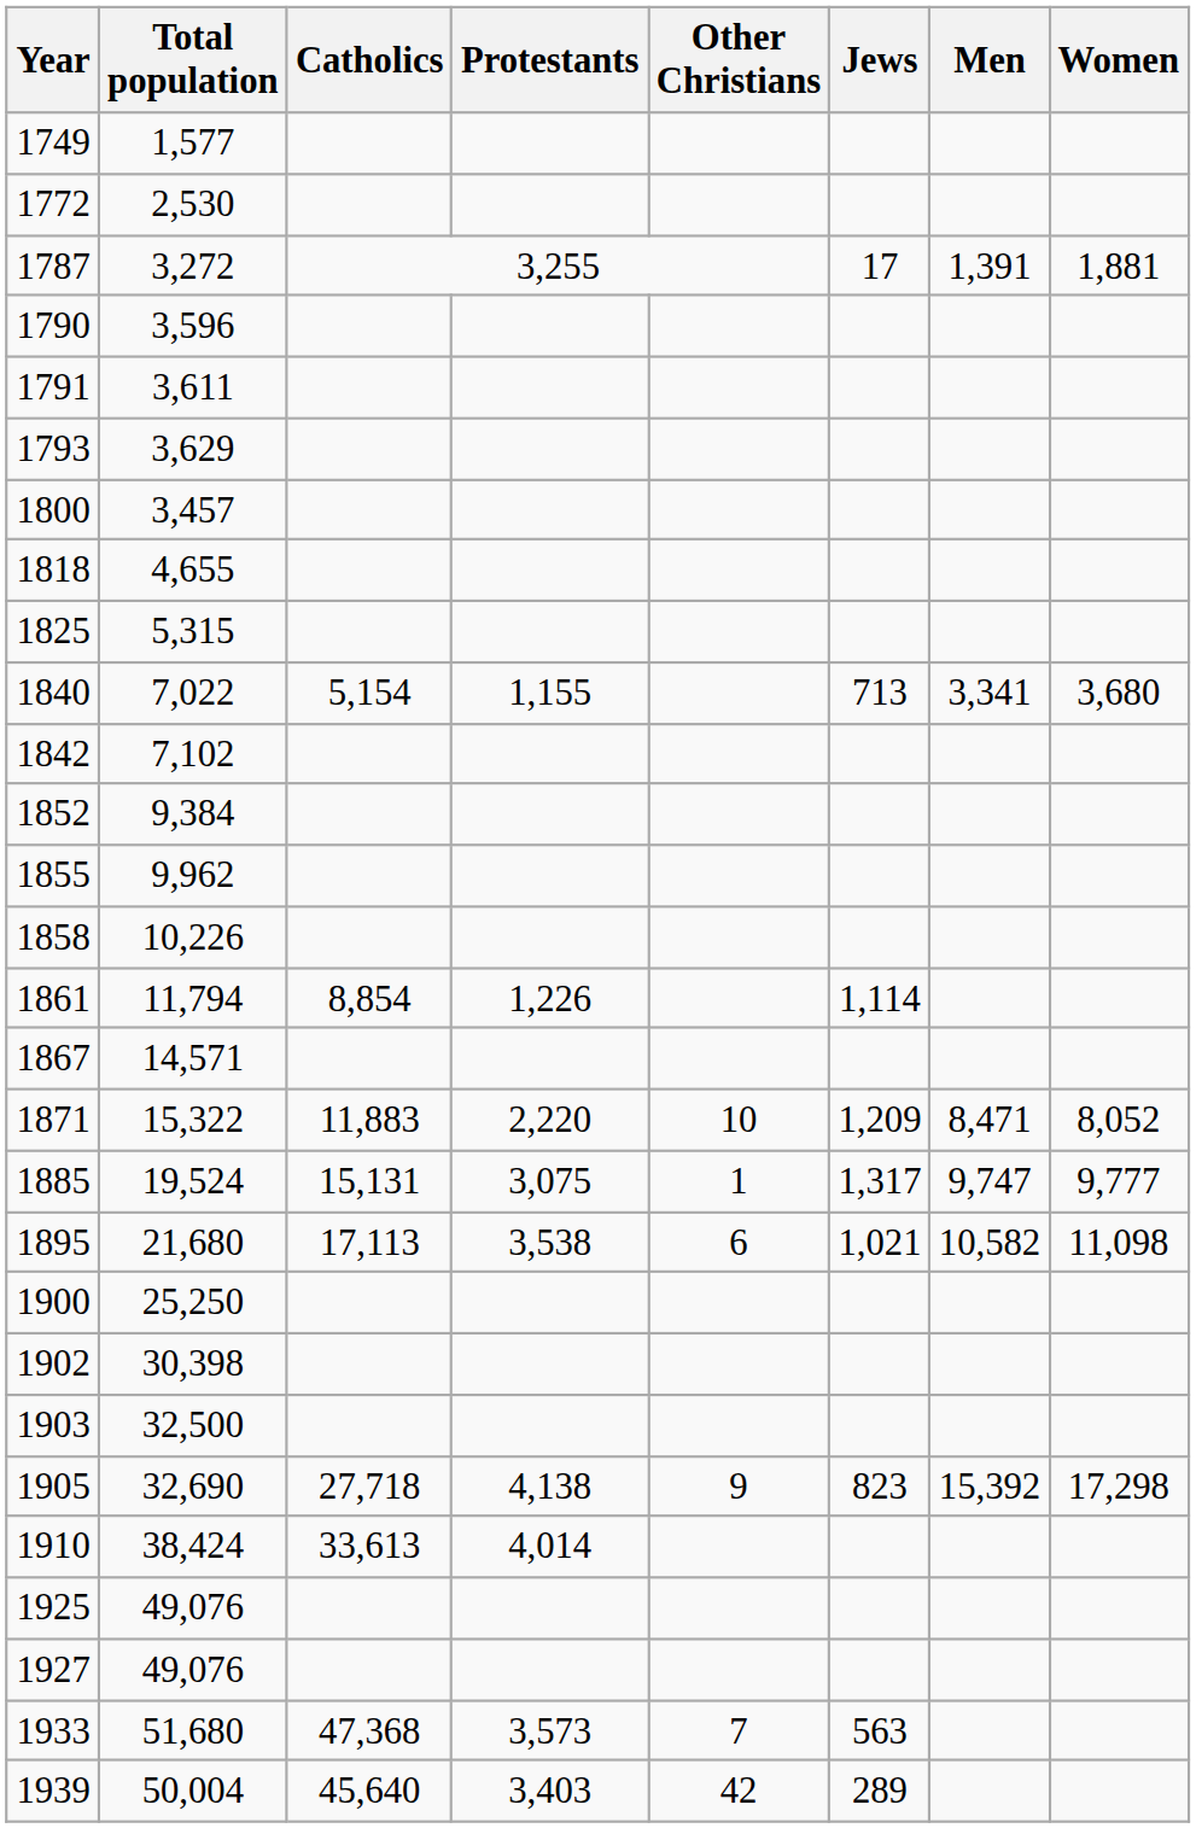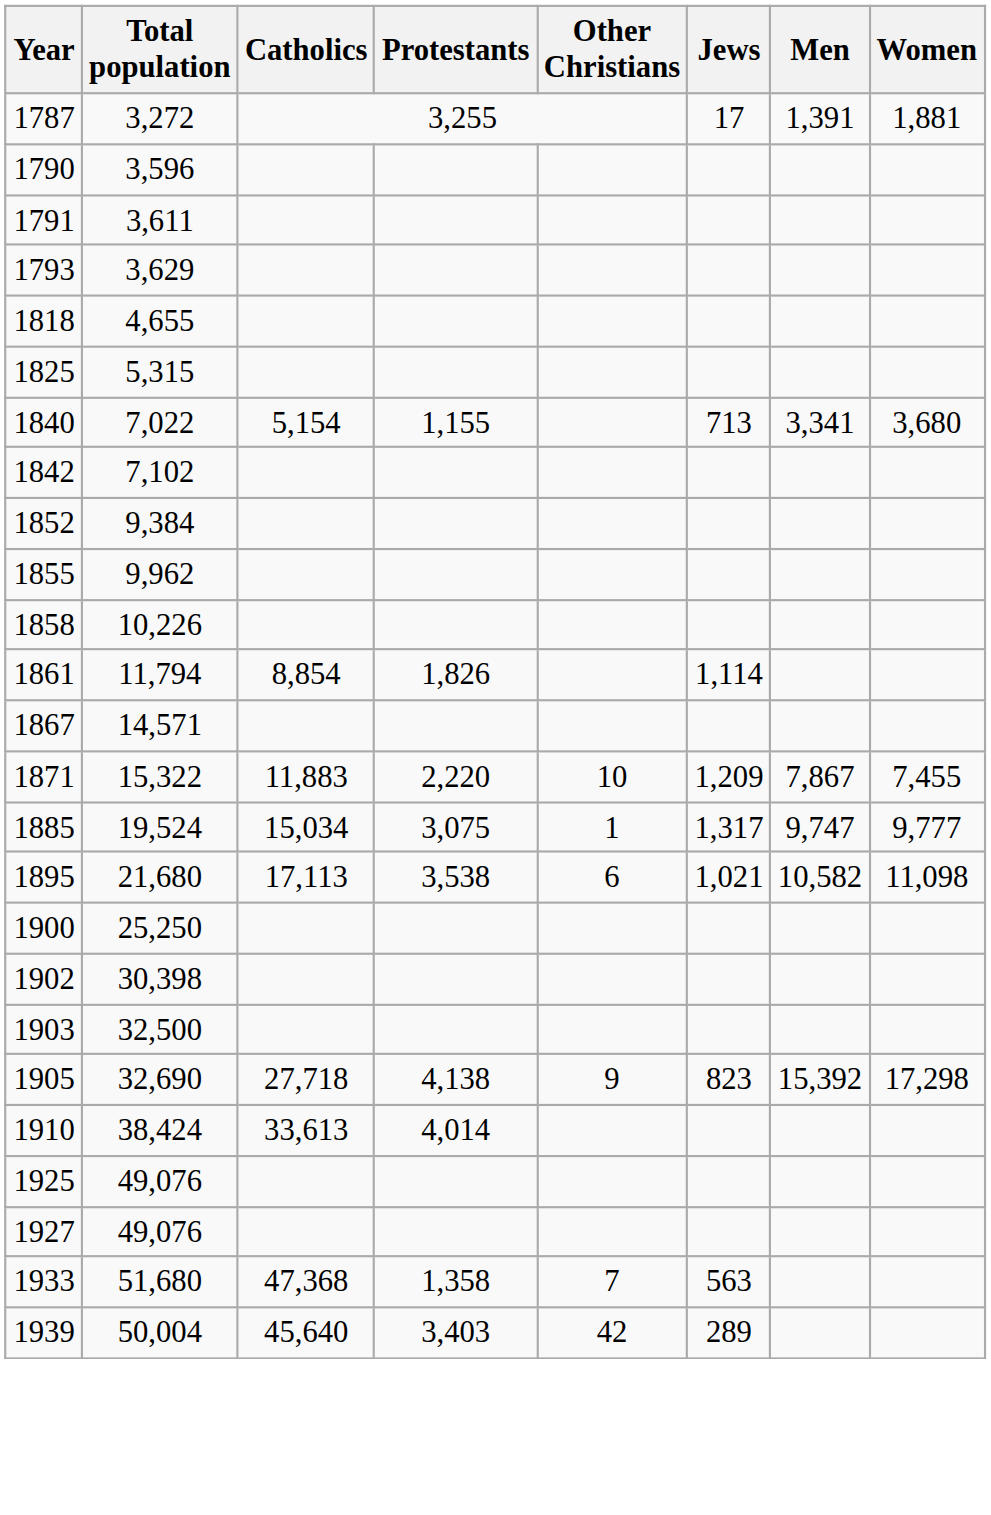 <table class="wikitable" style="width:30%; text-align:center; font-size:90%; margin-left:10px; margin-bottom:10px; border: 1px solid #88a;float: right;">
 <tr>
 <th>Year</th>
 <th>Total population</th>
 <th>Catholics</th>
 <th>Protestants</th>
 <th>Other Christians</th>
 <th>Jews</th>
 <th>Men</th>
 <th>Women</th>
-</tr>
-<tr>
-<td>1749</td>
-<td>1,577</td>
-<td></td>
-<td></td>
-<td></td>
-<td></td>
-<td></td>
-<td></td>
-</tr>
-<tr>
-<td>1772</td>
-<td>2,530</td>
-<td></td>
-<td></td>
-<td></td>
-<td></td>
-<td></td>
-<td></td>
 </tr>
 <tr>
 <td>1787</td>
 <td>3,272</td>
 <td colspan="3">3,255</td>
 <td>17</td>
 <td>1,391</td>
 <td>1,881</td>
 </tr>
 <tr>
 <td>1790</td>
 <td>3,596</td>
 <td></td>
 <td></td>
 <td></td>
 <td></td>
 <td></td>
 <td></td>
 </tr>
 <tr>
 <td>1791</td>
 <td>3,611</td>
 <td></td>
 <td></td>
 <td></td>
 <td></td>
 <td></td>
 <td></td>
 </tr>
 <tr>
 <td>1793</td>
 <td>3,629</td>
-<td></td>
-<td></td>
-<td></td>
-<td></td>
-<td></td>
-<td></td>
-</tr>
-<tr>
-<td>1800</td>
-<td>3,457</td>
 <td></td>
 <td></td>
 <td></td>
 <td></td>
 <td></td>
 <td></td>
 </tr>
 <tr>
 <td>1818</td>
 <td>4,655</td>
 <td></td>
 <td></td>
 <td></td>
 <td></td>
 <td></td>
 <td></td>
 </tr>
 <tr>
 <td>1825</td>
 <td>5,315</td>
 <td></td>
 <td></td>
 <td></td>
 <td></td>
 <td></td>
 <td></td>
 </tr>
 <tr>
 <td>1840</td>
 <td>7,022</td>
 <td>5,154</td>
 <td>1,155</td>
 <td></td>
 <td>713</td>
 <td>3,341</td>
 <td>3,680</td>
 </tr>
 <tr>
 <td>1842</td>
 <td>7,102</td>
 <td></td>
 <td></td>
 <td></td>
 <td></td>
 <td></td>
 <td></td>
 </tr>
 <tr>
 <td>1852</td>
 <td>9,384</td>
 <td></td>
 <td></td>
 <td></td>
 <td></td>
 <td></td>
 <td></td>
 </tr>
 <tr>
 <td>1855</td>
 <td>9,962</td>
 <td></td>
 <td></td>
 <td></td>
 <td></td>
 <td></td>
 <td></td>
 </tr>
 <tr>
 <td>1858</td>
 <td>10,226</td>
 <td></td>
 <td></td>
 <td></td>
 <td></td>
 <td></td>
 <td></td>
 </tr>
 <tr>
 <td>1861</td>
 <td>11,794</td>
 <td>8,854</td>
-<td>1,226</td>
+<td>1,826</td>
 <td></td>
 <td>1,114</td>
 <td></td>
 <td></td>
 </tr>
 <tr>
 <td>1867</td>
 <td>14,571</td>
 <td></td>
 <td></td>
 <td></td>
 <td></td>
 <td></td>
 <td></td>
 </tr>
 <tr>
 <td>1871</td>
 <td>15,322</td>
 <td>11,883</td>
 <td>2,220</td>
 <td>10</td>
 <td>1,209</td>
-<td>8,471</td>
-<td>8,052</td>
+<td>7,867</td>
+<td>7,455</td>
 </tr>
 <tr>
 <td>1885</td>
 <td>19,524</td>
-<td>15,131</td>
+<td>15,034</td>
 <td>3,075</td>
 <td>1</td>
 <td>1,317</td>
 <td>9,747</td>
 <td>9,777</td>
 </tr>
 <tr>
 <td>1895</td>
 <td>21,680</td>
 <td>17,113</td>
 <td>3,538</td>
 <td>6</td>
 <td>1,021</td>
 <td>10,582</td>
 <td>11,098</td>
 </tr>
 <tr>
 <td>1900</td>
 <td>25,250</td>
 <td></td>
 <td></td>
 <td></td>
 <td></td>
 <td></td>
 <td></td>
 </tr>
 <tr>
 <td>1902</td>
 <td>30,398</td>
 <td></td>
 <td></td>
 <td></td>
 <td></td>
 <td></td>
 <td></td>
 </tr>
 <tr>
 <td>1903</td>
 <td>32,500</td>
 <td></td>
 <td></td>
 <td></td>
 <td></td>
 <td></td>
 <td></td>
 </tr>
 <tr>
 <td>1905</td>
 <td>32,690</td>
 <td>27,718</td>
 <td>4,138</td>
 <td>9</td>
 <td>823</td>
 <td>15,392</td>
 <td>17,298</td>
 </tr>
 <tr>
 <td>1910</td>
 <td>38,424</td>
 <td>33,613</td>
 <td>4,014</td>
 <td></td>
 <td></td>
 <td></td>
 <td></td>
 </tr>
 <tr>
 <td>1925</td>
 <td>49,076</td>
 <td></td>
 <td></td>
 <td></td>
 <td></td>
 <td></td>
 <td></td>
 </tr>
 <tr>
 <td>1927</td>
 <td>49,076</td>
 <td></td>
 <td></td>
 <td></td>
 <td></td>
 <td></td>
 <td></td>
 </tr>
 <tr>
 <td>1933</td>
 <td>51,680</td>
 <td>47,368</td>
-<td>3,573</td>
+<td>1,358</td>
 <td>7</td>
 <td>563</td>
 <td></td>
 <td></td>
 </tr>
 <tr>
 <td>1939</td>
 <td>50,004</td>
 <td>45,640</td>
 <td>3,403</td>
 <td>42</td>
 <td>289</td>
 <td></td>
 <td></td>
 </tr>
 </table>
